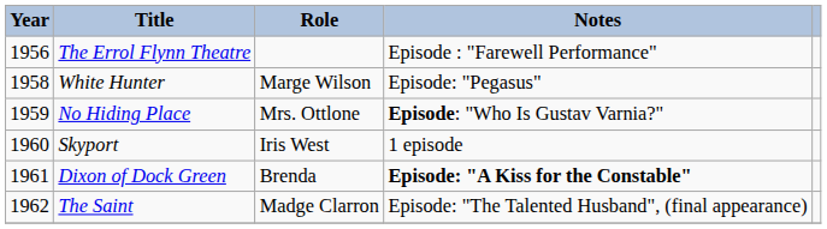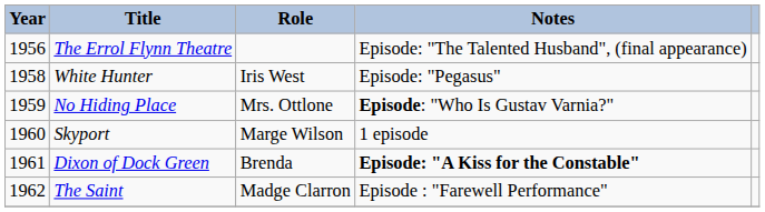 <table class="wikitable">
 <tr style="text-align:center;">
 <th style="background:#B0C4DE;">Year</th>
 <th style="background:#B0C4DE;">Title</th>
 <th style="background:#B0C4DE;">Role</th>
 <th style="background:#B0C4DE;">Notes</th>
 <th style="background:#B0C4DE;"></th>
 </tr>
 <tr>
 <td>1956</td>
 <td><em><a href='#'>The Errol Flynn Theatre</a></em></td>
 <td></td>
-<td>Episode : "Farewell Performance"</td>
+<td>Episode: "The Talented Husband", (final appearance)</td>
 <td></td>
 </tr>
 <tr>
 <td>1958</td>
 <td><em>White Hunter</em></td>
-<td>Marge Wilson</td>
+<td>Iris West</td>
 <td>Episode: "Pegasus"</td>
 <td></td>
 </tr>
 <tr>
 <td>1959</td>
 <td><em><a href='#'>No Hiding Place</a></em></td>
 <td>Mrs. Ottlone</td>
 <td><strong>Episode</strong>: "Who Is Gustav Varnia?"</td>
 <td></td>
 </tr>
 <tr>
 <td>1960</td>
 <td><em>Skyport</em></td>
-<td>Iris West</td>
+<td>Marge Wilson</td>
 <td>1 episode</td>
 <td></td>
 </tr>
 <tr>
 <td>1961</td>
 <td><em><a href='#'>Dixon of Dock Green</a></em></td>
 <td>Brenda</td>
 <td><strong>Episode: "A Kiss for the Constable"</strong></td>
 <td></td>
 </tr>
 <tr>
 <td>1962</td>
 <td><em><a href='#'>The Saint</a></em></td>
 <td>Madge Clarron</td>
-<td>Episode: "The Talented Husband", (final appearance)</td>
+<td>Episode : "Farewell Performance"</td>
 <td></td>
 </tr>
 <tr>
 </tr>
 </table>
